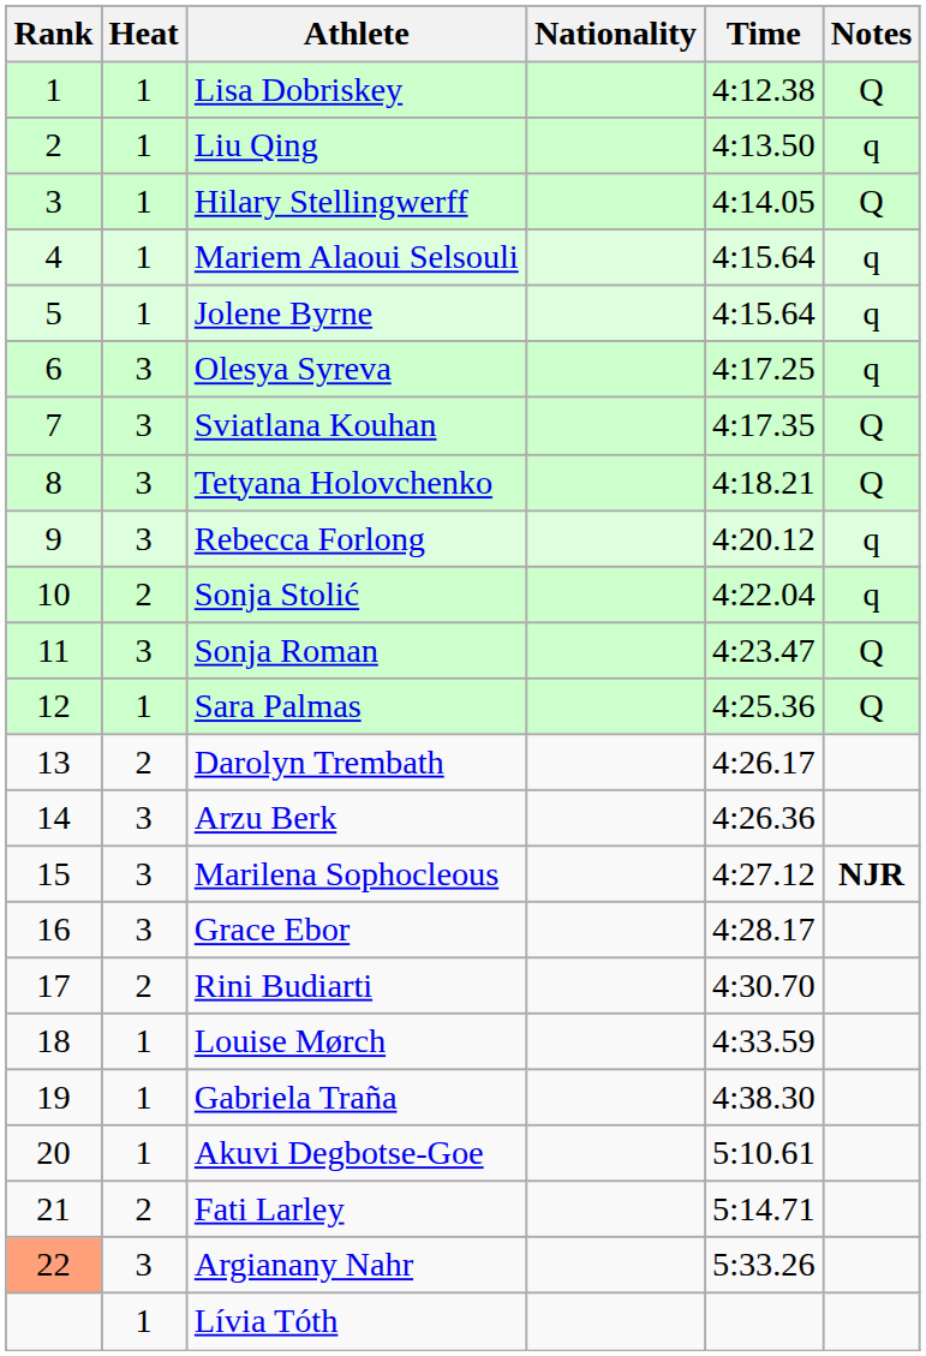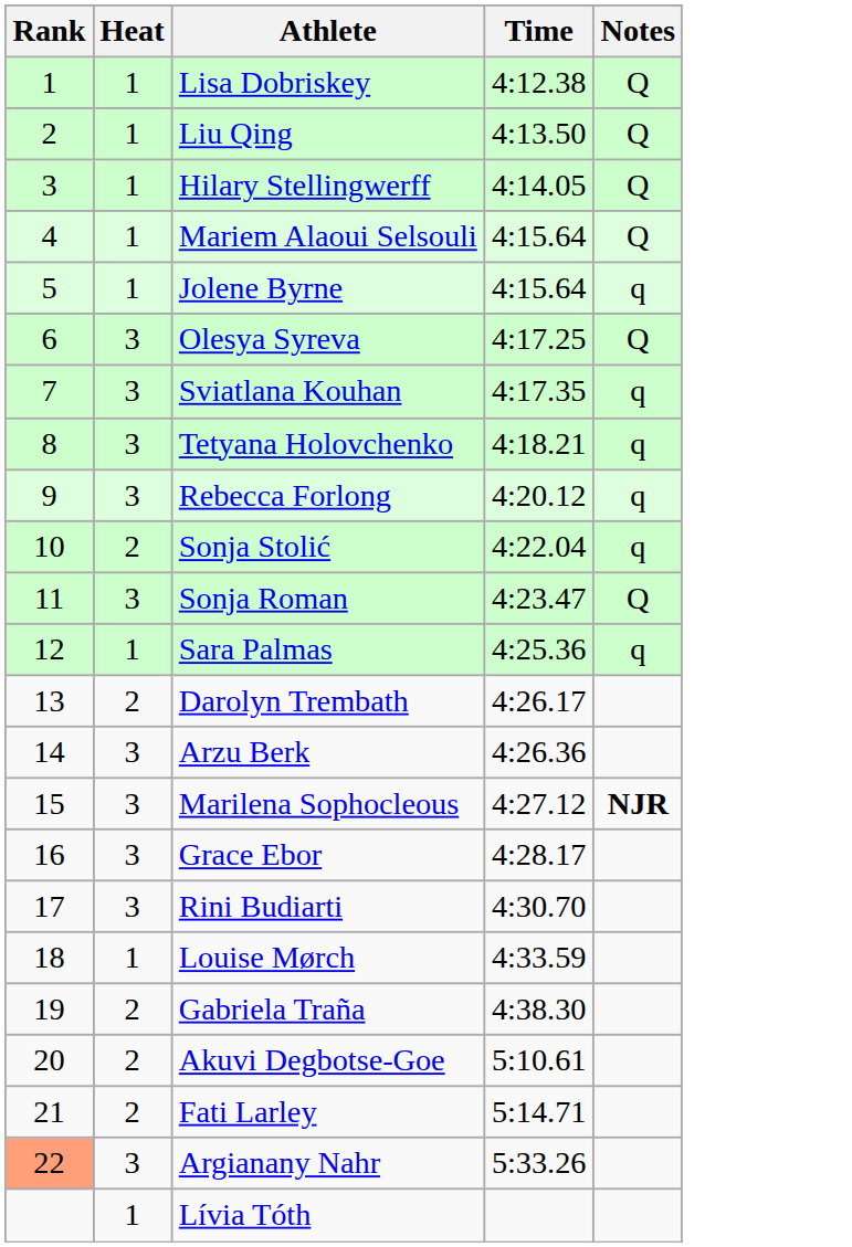 <table class="wikitable sortable" style="text-align:center;font-size:95%">
 <tr>
 <th>Rank</th>
 <th>Heat</th>
 <th>Athlete</th>
-<th>Nationality</th>
 <th>Time</th>
 <th>Notes</th>
 </tr>
 <tr bgcolor=ccffcc>
 <td>1</td>
 <td>1</td>
 <td align="left"><a href='#'>Lisa Dobriskey</a></td>
-<td align=left></td>
 <td>4:12.38</td>
 <td>Q</td>
 </tr>
 <tr bgcolor=ccffcc>
 <td>2</td>
 <td>1</td>
 <td align="left"><a href='#'>Liu Qing</a></td>
-<td align=left></td>
 <td>4:13.50</td>
-<td>q</td>
+<td>Q</td>
 </tr>
 <tr bgcolor=ccffcc>
 <td>3</td>
 <td>1</td>
 <td align="left"><a href='#'>Hilary Stellingwerff</a></td>
-<td align=left></td>
 <td>4:14.05</td>
 <td>Q</td>
 </tr>
 <tr bgcolor=ddffdd>
 <td>4</td>
 <td>1</td>
 <td align="left"><a href='#'>Mariem Alaoui Selsouli</a></td>
-<td align=left></td>
 <td>4:15.64</td>
-<td>q</td>
+<td>Q</td>
 </tr>
 <tr bgcolor=ddffdd>
 <td>5</td>
 <td>1</td>
 <td align="left"><a href='#'>Jolene Byrne</a></td>
-<td align=left></td>
 <td>4:15.64</td>
 <td>q</td>
 </tr>
 <tr bgcolor=ccffcc>
 <td>6</td>
 <td>3</td>
 <td align="left"><a href='#'>Olesya Syreva</a></td>
-<td align=left></td>
 <td>4:17.25</td>
-<td>q</td>
+<td>Q</td>
 </tr>
 <tr bgcolor=ccffcc>
 <td>7</td>
 <td>3</td>
 <td align="left"><a href='#'>Sviatlana Kouhan</a></td>
-<td align=left></td>
 <td>4:17.35</td>
-<td>Q</td>
+<td>q</td>
 </tr>
 <tr bgcolor=ccffcc>
 <td>8</td>
 <td>3</td>
 <td align="left"><a href='#'>Tetyana Holovchenko</a></td>
-<td align=left></td>
 <td>4:18.21</td>
-<td>Q</td>
+<td>q</td>
 </tr>
 <tr bgcolor=ddffdd>
 <td>9</td>
 <td>3</td>
 <td align="left"><a href='#'>Rebecca Forlong</a></td>
-<td align=left></td>
 <td>4:20.12</td>
 <td>q</td>
 </tr>
 <tr bgcolor=ccffcc>
 <td>10</td>
 <td>2</td>
 <td align="left"><a href='#'>Sonja Stolić</a></td>
-<td align=left></td>
 <td>4:22.04</td>
 <td>q</td>
 </tr>
 <tr bgcolor=ccffcc>
 <td>11</td>
 <td>3</td>
 <td align="left"><a href='#'>Sonja Roman</a></td>
-<td align=left></td>
 <td>4:23.47</td>
 <td>Q</td>
 </tr>
 <tr bgcolor=ccffcc>
 <td>12</td>
 <td>1</td>
 <td align="left"><a href='#'>Sara Palmas</a></td>
-<td align=left></td>
 <td>4:25.36</td>
-<td>Q</td>
+<td>q</td>
 </tr>
 <tr>
 <td>13</td>
 <td>2</td>
 <td align="left"><a href='#'>Darolyn Trembath</a></td>
-<td align=left></td>
 <td>4:26.17</td>
 <td></td>
 </tr>
 <tr>
 <td>14</td>
 <td>3</td>
 <td align="left"><a href='#'>Arzu Berk</a></td>
-<td align=left></td>
 <td>4:26.36</td>
 <td></td>
 </tr>
 <tr>
 <td>15</td>
 <td>3</td>
 <td align="left"><a href='#'>Marilena Sophocleous</a></td>
-<td align=left></td>
 <td>4:27.12</td>
 <td><strong>NJR</strong></td>
 </tr>
 <tr>
 <td>16</td>
 <td>3</td>
 <td align="left"><a href='#'>Grace Ebor</a></td>
-<td align=left></td>
 <td>4:28.17</td>
 <td></td>
 </tr>
 <tr>
 <td>17</td>
-<td>2</td>
+<td>3</td>
 <td align="left"><a href='#'>Rini Budiarti</a></td>
-<td align=left></td>
 <td>4:30.70</td>
 <td></td>
 </tr>
 <tr>
 <td>18</td>
 <td>1</td>
 <td align="left"><a href='#'>Louise Mørch</a></td>
-<td align=left></td>
 <td>4:33.59</td>
 <td></td>
 </tr>
 <tr>
 <td>19</td>
-<td>1</td>
+<td>2</td>
 <td align="left"><a href='#'>Gabriela Traña</a></td>
-<td align=left></td>
 <td>4:38.30</td>
 <td></td>
 </tr>
 <tr>
 <td>20</td>
-<td>1</td>
+<td>2</td>
 <td align="left"><a href='#'>Akuvi Degbotse-Goe</a></td>
-<td align=left></td>
 <td>5:10.61</td>
 <td></td>
 </tr>
 <tr>
 <td>21</td>
 <td>2</td>
 <td align="left"><a href='#'>Fati Larley</a></td>
-<td align=left></td>
 <td>5:14.71</td>
 <td></td>
 </tr>
 <tr>
 <td style="background: lightsalmon;">22</td>
 <td>3</td>
 <td align="left"><a href='#'>Argianany Nahr</a></td>
-<td align=left></td>
 <td>5:33.26</td>
 <td></td>
 </tr>
 <tr>
 <td></td>
 <td>1</td>
 <td align="left"><a href='#'>Lívia Tóth</a></td>
-<td align=left></td>
 <td></td>
 <td></td>
 </tr>
 </table>
